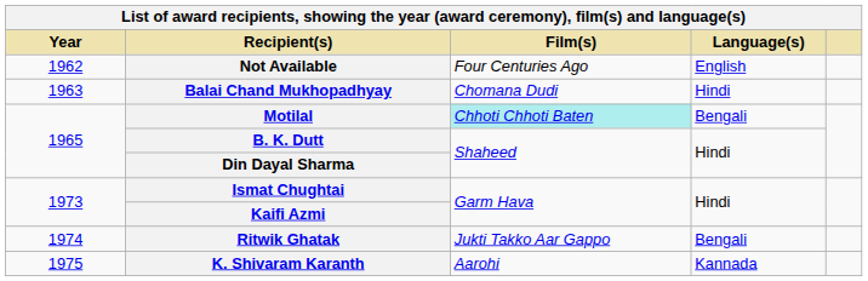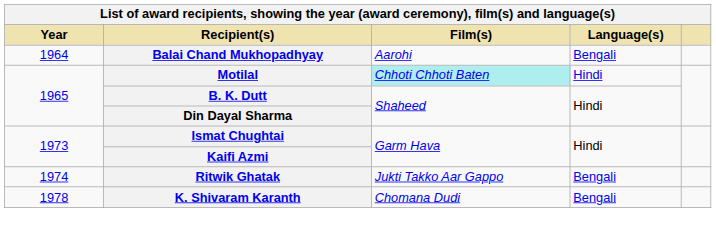 <table class="wikitable sortable plainrowheaders" style="width:100%">
 <tr>
 <th colspan="5">List of award recipients, showing the year (award ceremony), film(s) and language(s)</th>
 </tr>
 <tr>
 <th scope="col" style="background-color:#EFE4B0;width:10%;">Year</th>
 <th scope="col" style="background-color:#EFE4B0;width:27%;">Recipient(s)</th>
 <th scope="col" style="background-color:#EFE4B0;width:20%;">Film(s)</th>
 <th scope="col" style="background-color:#EFE4B0;width:10%;">Language(s)</th>
 <th scope="col" style="background-color:#EFE4B0;width:3%;" class="unsortable"></th>
 </tr>
 <tr>
-<td align="center"><a href='#'>1962<br></a></td>
-<th scope="row">Not Available</th>
-<td><em>Four Centuries Ago</em></td>
-<td><a href='#'>English</a></td>
-<td align="center"></td>
-</tr>
-<tr>
-<td align="center"><a href='#'>1963<br></a></td>
+<td align="center"><a href='#'>1964<br></a></td>
 <th scope="row"><a href='#'>Balai Chand Mukhopadhyay</a></th>
-<td><em><a href='#'>Chomana Dudi</a></em></td>
-<td><a href='#'>Hindi</a></td>
+<td><em><a href='#'>Aarohi</a></em></td>
+<td><a href='#'>Bengali</a></td>
 <td align="center"></td>
 </tr>
 <tr>
 <td align="center" rowspan="3"><a href='#'>1965<br></a></td>
 <th scope="row"><a href='#'>Motilal</a></th>
 <td style="background: paleturquoise;"><em><a href='#'>Chhoti Chhoti Baten</a></em></td>
-<td><a href='#'>Bengali</a></td>
+<td><a href='#'>Hindi</a></td>
 <td align="center" rowspan="3"></td>
 </tr>
 <tr>
 <th scope="row"><a href='#'>B. K. Dutt</a></th>
 <td rowspan="2"><em><a href='#'>Shaheed</a></em></td>
 <td rowspan="2">Hindi</td>
 </tr>
 <tr>
 <th scope="row">Din Dayal Sharma</th>
 </tr>
 <tr>
 <td align="center" rowspan="2"><a href='#'>1973<br></a></td>
 <th scope="row"><a href='#'>Ismat Chughtai</a></th>
 <td rowspan="2"><em><a href='#'>Garm Hava</a></em></td>
 <td rowspan="2">Hindi</td>
 <td align="center" rowspan="2"></td>
 </tr>
 <tr>
 <th scope="row"><a href='#'>Kaifi Azmi</a></th>
 </tr>
 <tr>
 <td align="center"><a href='#'>1974<br></a></td>
 <th scope="row"><a href='#'>Ritwik Ghatak</a></th>
 <td><em><a href='#'>Jukti Takko Aar Gappo</a></em></td>
 <td><a href='#'>Bengali</a></td>
 <td align="center"></td>
 </tr>
 <tr>
-<td align="center"><a href='#'>1975<br></a></td>
+<td align="center"><a href='#'>1978<br></a></td>
 <th scope="row"><a href='#'>K. Shivaram Karanth</a></th>
-<td><em><a href='#'>Aarohi</a></em></td>
-<td><a href='#'>Kannada</a></td>
+<td><em><a href='#'>Chomana Dudi</a></em></td>
+<td><a href='#'>Bengali</a></td>
 <td align="center"></td>
 </tr>
 </table>
